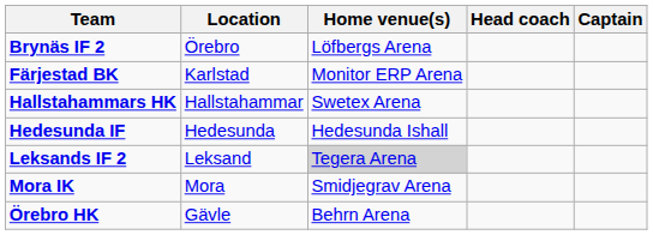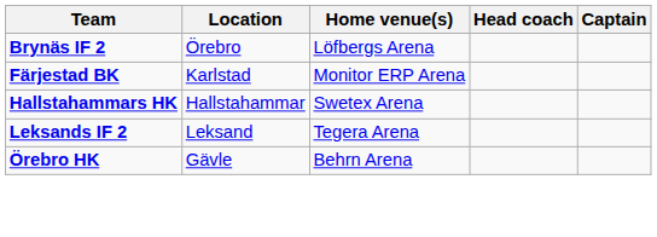 <table class="wikitable sortable">
 <tr style="background:#efefef;">
 <th>Team</th>
 <th>Location</th>
 <th>Home venue(s)</th>
 <th>Head coach</th>
 <th>Captain</th>
 </tr>
 <tr>
 <td><a href='#'><strong>Brynäs IF 2</strong></a></td>
 <td> <a href='#'>Örebro</a></td>
 <td><a href='#'>Löfbergs Arena</a></td>
 <td></td>
 <td></td>
 </tr>
 <tr>
 <td><a href='#'><strong>Färjestad BK</strong></a></td>
 <td> <a href='#'>Karlstad</a></td>
 <td><a href='#'>Monitor ERP Arena</a></td>
 <td></td>
 <td></td>
 </tr>
 <tr>
 <td><strong><a href='#'>Hallstahammars HK</a></strong></td>
 <td> <a href='#'>Hallstahammar</a></td>
 <td><a href='#'>Swetex Arena</a></td>
 <td></td>
 <td></td>
 </tr>
 <tr>
-<td><a href='#'><strong>Hedesunda IF</strong></a></td>
-<td> <a href='#'>Hedesunda</a></td>
-<td><a href='#'>Hedesunda Ishall</a></td>
-<td></td>
-<td></td>
-</tr>
-<tr>
 <td><a href='#'><strong>Leksands IF 2</strong></a></td>
 <td> <a href='#'>Leksand</a></td>
-<td style="background: lightgrey;"><a href='#'>Tegera Arena</a></td>
-<td></td>
-<td></td>
-</tr>
-<tr>
-<td><a href='#'><strong>Mora IK</strong></a></td>
-<td> <a href='#'>Mora</a></td>
-<td><a href='#'>Smidjegrav Arena</a></td>
+<td><a href='#'>Tegera Arena</a></td>
 <td></td>
 <td></td>
 </tr>
 <tr>
 <td><a href='#'><strong>Örebro HK</strong></a></td>
 <td> <a href='#'>Gävle</a></td>
 <td><a href='#'>Behrn Arena</a></td>
 <td></td>
 <td></td>
 </tr>
 </table>
